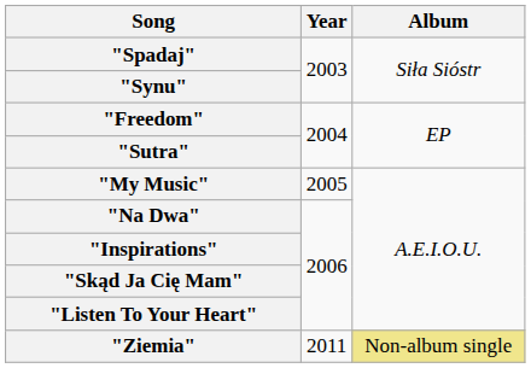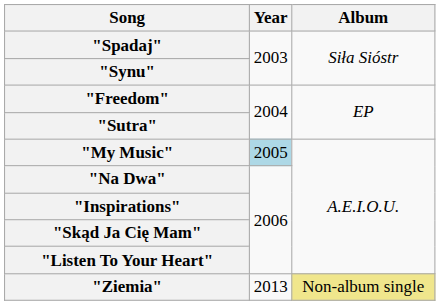 <table class="wikitable plainrowheaders" style="text-align:center;">
 <tr>
 <th scope="col" style="width:14em;">Song</th>
 <th scope="col">Year</th>
 <th scope="col" style="width:8em;">Album</th>
 </tr>
 <tr>
 <th scope="row">"Spadaj"</th>
 <td rowspan="2">2003</td>
 <td rowspan="2"><em>Siła Sióstr</em></td>
 </tr>
 <tr>
 <th scope="row">"Synu"</th>
 </tr>
 <tr>
 <th scope="row">"Freedom"</th>
 <td rowspan="2">2004</td>
 <td rowspan="2"><em>EP</em></td>
 </tr>
 <tr>
 <th scope="row">"Sutra"</th>
 </tr>
 <tr>
 <th scope="row">"My Music"</th>
-<td>2005</td>
+<td style="background: lightblue;">2005</td>
 <td rowspan="5"><em>A.E.I.O.U.</em></td>
 </tr>
 <tr>
 <th scope="row">"Na Dwa"</th>
 <td rowspan="4">2006</td>
 </tr>
 <tr>
 <th scope="row">"Inspirations"</th>
 </tr>
 <tr>
 <th scope="row">"Skąd Ja Cię Mam"</th>
 </tr>
 <tr>
 <th scope="row">"Listen To Your Heart"</th>
 </tr>
 <tr>
 <th scope="row">"Ziemia"</th>
-<td>2011</td>
+<td>2013</td>
 <td style="background: khaki;">Non-album single</td>
 </tr>
 </table>
